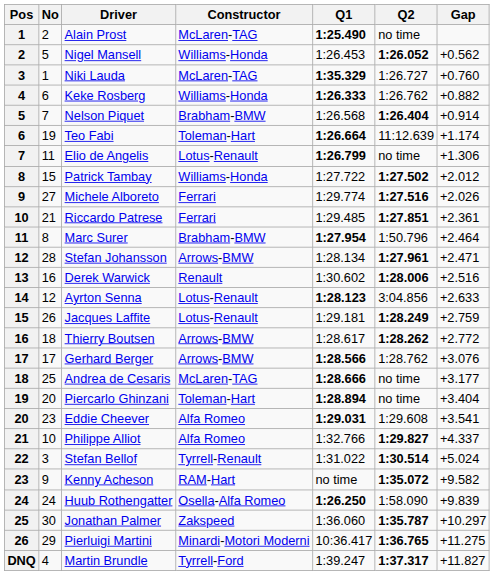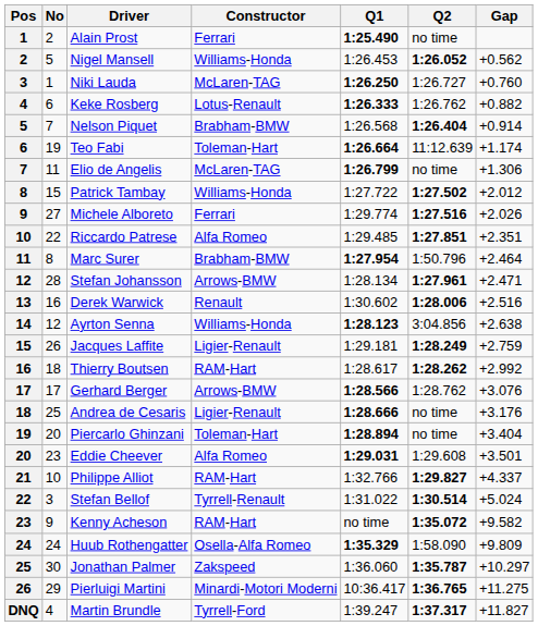 <table class="wikitable sortable" style="font-size: 95%;">
 <tr>
 <th>Pos</th>
 <th>No</th>
 <th>Driver</th>
 <th>Constructor</th>
 <th>Q1</th>
 <th>Q2</th>
 <th>Gap</th>
 </tr>
 <tr>
 <th>1</th>
 <td>2</td>
 <td> <a href='#'>Alain Prost</a></td>
-<td><a href='#'>McLaren</a>-<a href='#'>TAG</a></td>
+<td><a href='#'>Ferrari</a></td>
 <td><strong>1:25.490</strong></td>
 <td>no time</td>
 <td></td>
 </tr>
 <tr>
 <th>2</th>
 <td>5</td>
 <td> <a href='#'>Nigel Mansell</a></td>
 <td><a href='#'>Williams</a>-<a href='#'>Honda</a></td>
 <td>1:26.453</td>
 <td><strong>1:26.052</strong></td>
 <td>+0.562</td>
 </tr>
 <tr>
 <th>3</th>
 <td>1</td>
 <td> <a href='#'>Niki Lauda</a></td>
 <td><a href='#'>McLaren</a>-<a href='#'>TAG</a></td>
-<td><strong>1:35.329</strong></td>
+<td><strong>1:26.250</strong></td>
 <td>1:26.727</td>
 <td>+0.760</td>
 </tr>
 <tr>
 <th>4</th>
 <td>6</td>
 <td> <a href='#'>Keke Rosberg</a></td>
-<td><a href='#'>Williams</a>-<a href='#'>Honda</a></td>
+<td><a href='#'>Lotus</a>-<a href='#'>Renault</a></td>
 <td><strong>1:26.333</strong></td>
 <td>1:26.762</td>
 <td>+0.882</td>
 </tr>
 <tr>
 <th>5</th>
 <td>7</td>
 <td> <a href='#'>Nelson Piquet</a></td>
 <td><a href='#'>Brabham</a>-<a href='#'>BMW</a></td>
 <td>1:26.568</td>
 <td><strong>1:26.404</strong></td>
 <td>+0.914</td>
 </tr>
 <tr>
 <th>6</th>
 <td>19</td>
 <td> <a href='#'>Teo Fabi</a></td>
 <td><a href='#'>Toleman</a>-<a href='#'>Hart</a></td>
 <td><strong>1:26.664</strong></td>
 <td>11:12.639</td>
 <td>+1.174</td>
 </tr>
 <tr>
 <th>7</th>
 <td>11</td>
 <td> <a href='#'>Elio de Angelis</a></td>
-<td><a href='#'>Lotus</a>-<a href='#'>Renault</a></td>
+<td><a href='#'>McLaren</a>-<a href='#'>TAG</a></td>
 <td><strong>1:26.799</strong></td>
 <td>no time</td>
 <td>+1.306</td>
 </tr>
 <tr>
 <th>8</th>
 <td>15</td>
 <td> <a href='#'>Patrick Tambay</a></td>
 <td><a href='#'>Williams</a>-<a href='#'>Honda</a></td>
 <td>1:27.722</td>
 <td><strong>1:27.502</strong></td>
 <td>+2.012</td>
 </tr>
 <tr>
 <th>9</th>
 <td>27</td>
 <td> <a href='#'>Michele Alboreto</a></td>
 <td><a href='#'>Ferrari</a></td>
 <td>1:29.774</td>
 <td><strong>1:27.516</strong></td>
 <td>+2.026</td>
 </tr>
 <tr>
 <th>10</th>
-<td>21</td>
+<td>22</td>
 <td> <a href='#'>Riccardo Patrese</a></td>
-<td><a href='#'>Ferrari</a></td>
+<td><a href='#'>Alfa Romeo</a></td>
 <td>1:29.485</td>
 <td><strong>1:27.851</strong></td>
-<td>+2.361</td>
+<td>+2.351</td>
 </tr>
 <tr>
 <th>11</th>
 <td>8</td>
 <td> <a href='#'>Marc Surer</a></td>
 <td><a href='#'>Brabham</a>-<a href='#'>BMW</a></td>
 <td><strong>1:27.954</strong></td>
 <td>1:50.796</td>
 <td>+2.464</td>
 </tr>
 <tr>
 <th>12</th>
 <td>28</td>
 <td> <a href='#'>Stefan Johansson</a></td>
 <td><a href='#'>Arrows</a>-<a href='#'>BMW</a></td>
 <td>1:28.134</td>
 <td><strong>1:27.961</strong></td>
 <td>+2.471</td>
 </tr>
 <tr>
 <th>13</th>
 <td>16</td>
 <td> <a href='#'>Derek Warwick</a></td>
 <td><a href='#'>Renault</a></td>
 <td>1:30.602</td>
 <td><strong>1:28.006</strong></td>
 <td>+2.516</td>
 </tr>
 <tr>
 <th>14</th>
 <td>12</td>
 <td> <a href='#'>Ayrton Senna</a></td>
-<td><a href='#'>Lotus</a>-<a href='#'>Renault</a></td>
+<td><a href='#'>Williams</a>-<a href='#'>Honda</a></td>
 <td><strong>1:28.123</strong></td>
 <td>3:04.856</td>
-<td>+2.633</td>
+<td>+2.638</td>
 </tr>
 <tr>
 <th>15</th>
 <td>26</td>
 <td> <a href='#'>Jacques Laffite</a></td>
-<td><a href='#'>Lotus</a>-<a href='#'>Renault</a></td>
+<td><a href='#'>Ligier</a>-<a href='#'>Renault</a></td>
 <td>1:29.181</td>
 <td><strong>1:28.249</strong></td>
 <td>+2.759</td>
 </tr>
 <tr>
 <th>16</th>
 <td>18</td>
 <td> <a href='#'>Thierry Boutsen</a></td>
-<td><a href='#'>Arrows</a>-<a href='#'>BMW</a></td>
+<td><a href='#'>RAM</a>-<a href='#'>Hart</a></td>
 <td>1:28.617</td>
 <td><strong>1:28.262</strong></td>
-<td>+2.772</td>
+<td>+2.992</td>
 </tr>
 <tr>
 <th>17</th>
 <td>17</td>
 <td> <a href='#'>Gerhard Berger</a></td>
 <td><a href='#'>Arrows</a>-<a href='#'>BMW</a></td>
 <td><strong>1:28.566</strong></td>
 <td>1:28.762</td>
 <td>+3.076</td>
 </tr>
 <tr>
 <th>18</th>
 <td>25</td>
 <td> <a href='#'>Andrea de Cesaris</a></td>
-<td><a href='#'>McLaren</a>-<a href='#'>TAG</a></td>
+<td><a href='#'>Ligier</a>-<a href='#'>Renault</a></td>
 <td><strong>1:28.666</strong></td>
 <td>no time</td>
-<td>+3.177</td>
+<td>+3.176</td>
 </tr>
 <tr>
 <th>19</th>
 <td>20</td>
 <td> <a href='#'>Piercarlo Ghinzani</a></td>
 <td><a href='#'>Toleman</a>-<a href='#'>Hart</a></td>
 <td><strong>1:28.894</strong></td>
 <td>no time</td>
 <td>+3.404</td>
 </tr>
 <tr>
 <th>20</th>
 <td>23</td>
 <td> <a href='#'>Eddie Cheever</a></td>
 <td><a href='#'>Alfa Romeo</a></td>
 <td><strong>1:29.031</strong></td>
 <td>1:29.608</td>
-<td>+3.541</td>
+<td>+3.501</td>
 </tr>
 <tr>
 <th>21</th>
 <td>10</td>
 <td> <a href='#'>Philippe Alliot</a></td>
-<td><a href='#'>Alfa Romeo</a></td>
+<td><a href='#'>RAM</a>-<a href='#'>Hart</a></td>
 <td>1:32.766</td>
 <td><strong>1:29.827</strong></td>
 <td>+4.337</td>
 </tr>
 <tr>
 <th>22</th>
 <td>3</td>
 <td> <a href='#'>Stefan Bellof</a></td>
 <td><a href='#'>Tyrrell</a>-<a href='#'>Renault</a></td>
 <td>1:31.022</td>
 <td><strong>1:30.514</strong></td>
 <td>+5.024</td>
 </tr>
 <tr>
 <th>23</th>
 <td>9</td>
 <td> <a href='#'>Kenny Acheson</a></td>
 <td><a href='#'>RAM</a>-<a href='#'>Hart</a></td>
 <td>no time</td>
 <td><strong>1:35.072</strong></td>
 <td>+9.582</td>
 </tr>
 <tr>
 <th>24</th>
 <td>24</td>
 <td> <a href='#'>Huub Rothengatter</a></td>
 <td><a href='#'>Osella</a>-<a href='#'>Alfa Romeo</a></td>
-<td><strong>1:26.250</strong></td>
+<td><strong>1:35.329</strong></td>
 <td>1:58.090</td>
-<td>+9.839</td>
+<td>+9.809</td>
 </tr>
 <tr>
 <th>25</th>
 <td>30</td>
 <td> <a href='#'>Jonathan Palmer</a></td>
 <td><a href='#'>Zakspeed</a></td>
 <td>1:36.060</td>
 <td><strong>1:35.787</strong></td>
 <td>+10.297</td>
 </tr>
 <tr>
 <th>26</th>
 <td>29</td>
 <td> <a href='#'>Pierluigi Martini</a></td>
 <td><a href='#'>Minardi</a>-<a href='#'>Motori Moderni</a></td>
 <td>10:36.417</td>
 <td><strong>1:36.765</strong></td>
 <td>+11.275</td>
 </tr>
 <tr>
 <th data-sort-value="27">DNQ</th>
 <td>4</td>
 <td> <a href='#'>Martin Brundle</a></td>
 <td><a href='#'>Tyrrell</a>-<a href='#'>Ford</a></td>
 <td>1:39.247</td>
 <td><strong>1:37.317</strong></td>
 <td>+11.827</td>
 </tr>
 </table>
